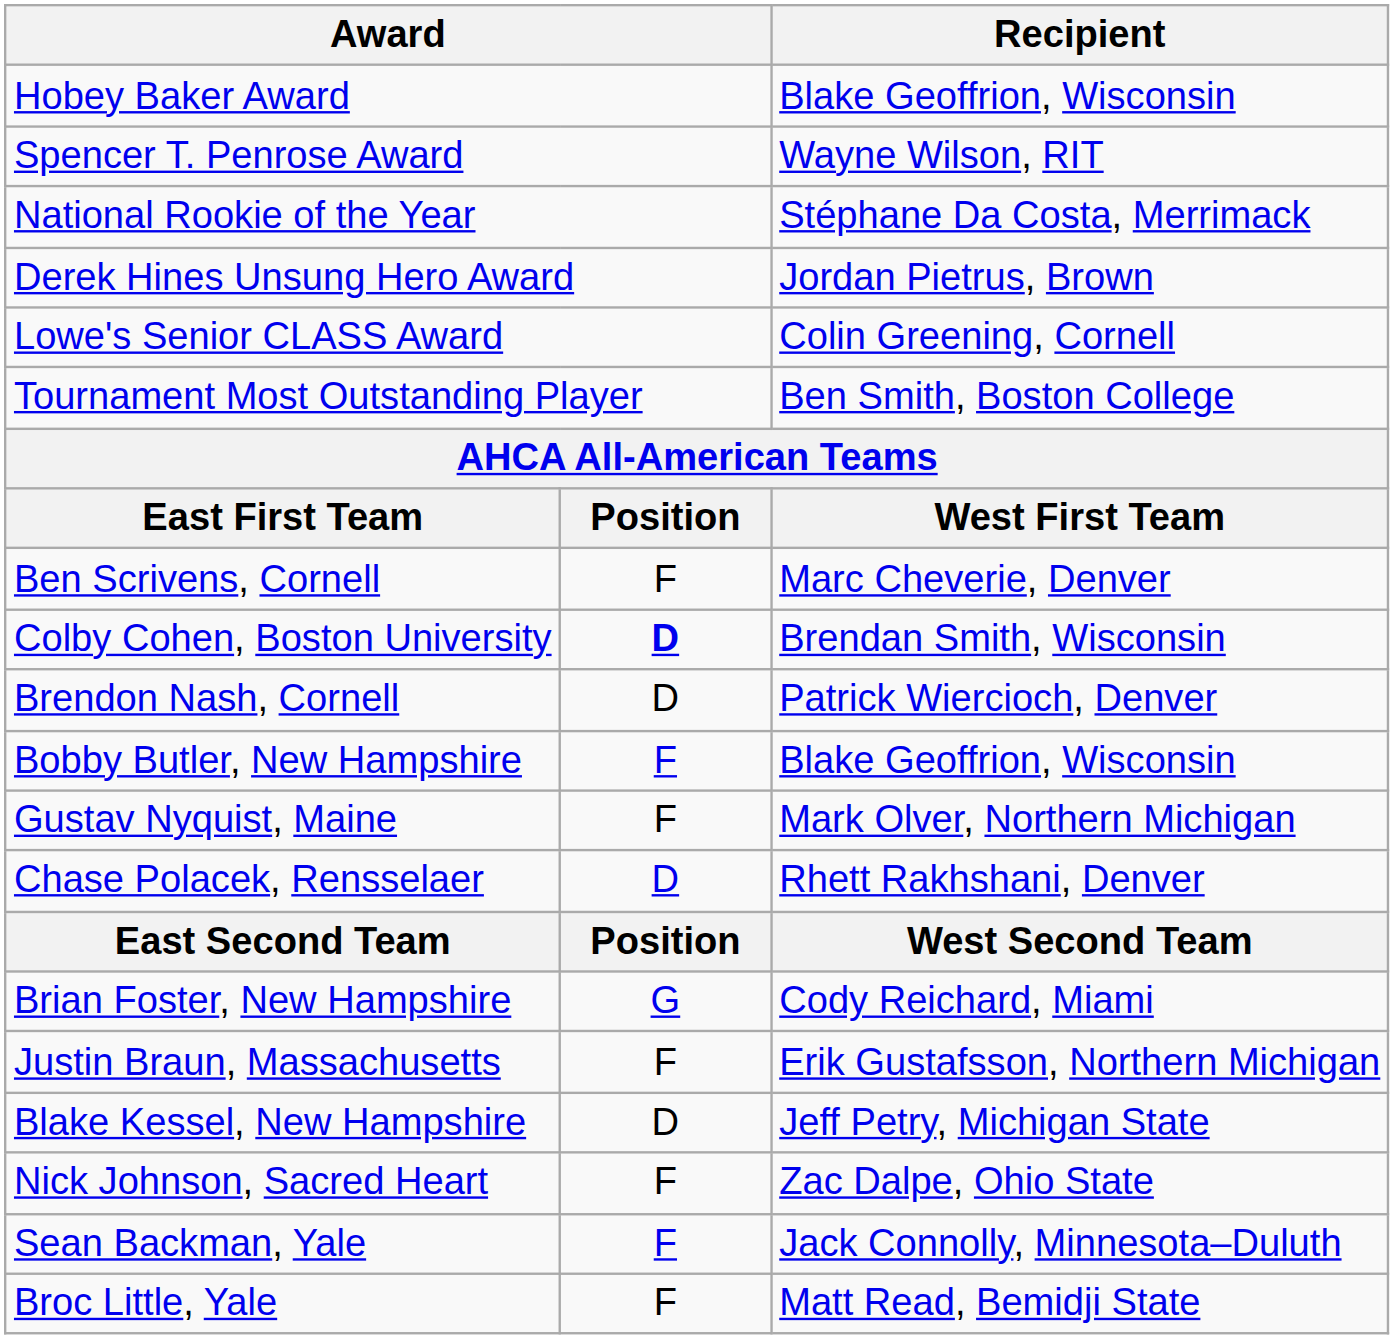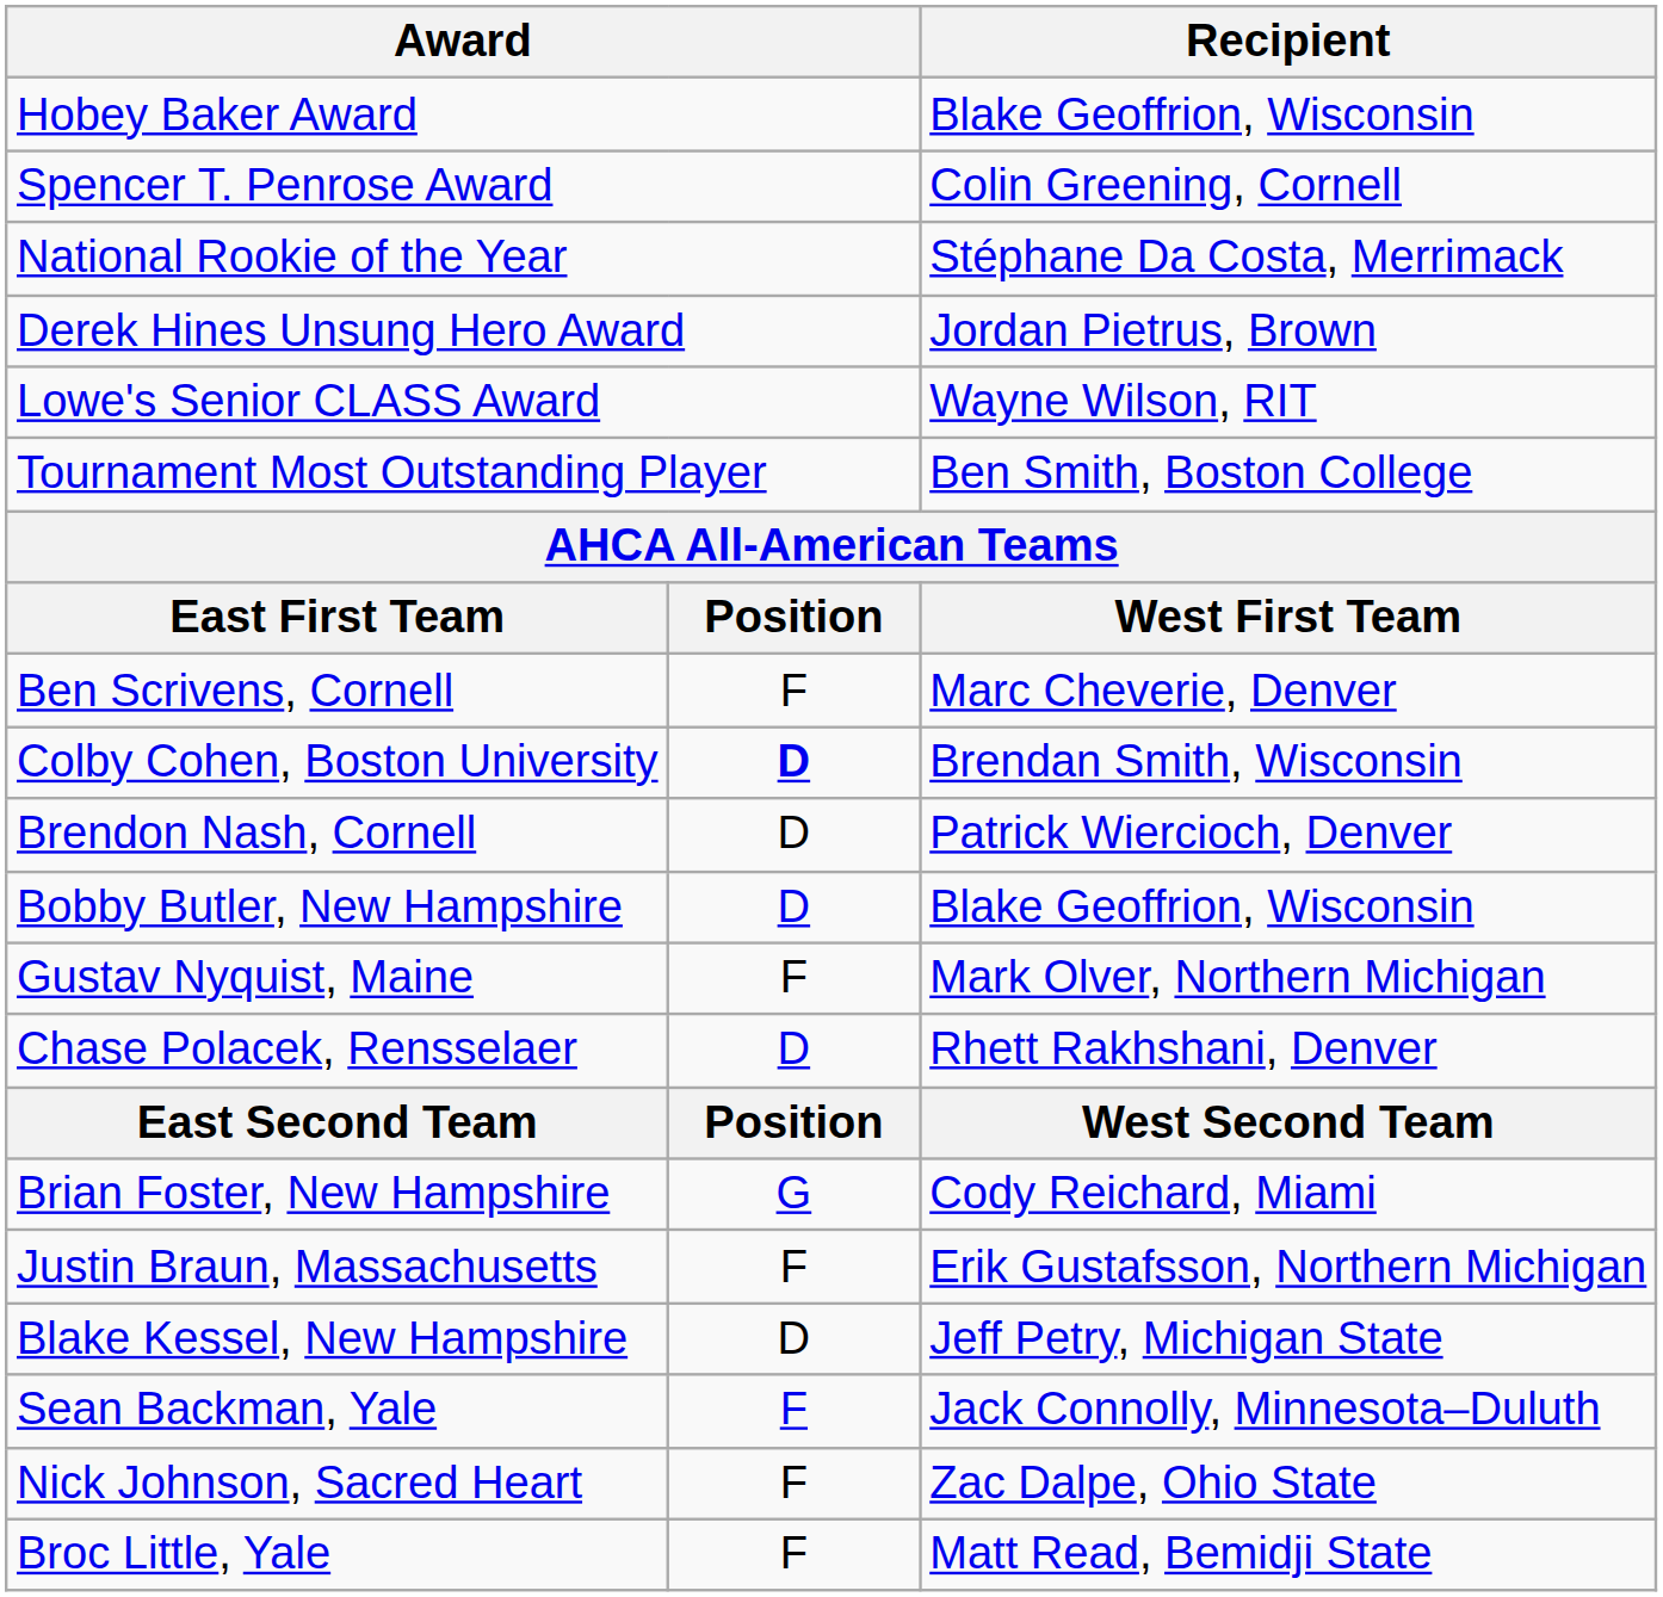 <table class="wikitable">
 <tr>
 <th colspan=2>Award</th>
 <th>Recipient</th>
 </tr>
 <tr>
 <td colspan=2><a href='#'>Hobey Baker Award</a></td>
 <td><a href='#'>Blake Geoffrion</a>, <a href='#'>Wisconsin</a></td>
 </tr>
 <tr>
 <td colspan=2><a href='#'>Spencer T. Penrose Award</a></td>
-<td><a href='#'>Wayne Wilson</a>, <a href='#'>RIT</a></td>
+<td><a href='#'>Colin Greening</a>, <a href='#'>Cornell</a></td>
 </tr>
 <tr>
 <td colspan=2><a href='#'>National Rookie of the Year</a></td>
 <td><a href='#'>Stéphane Da Costa</a>, <a href='#'>Merrimack</a></td>
 </tr>
 <tr>
 <td colspan=2><a href='#'>Derek Hines Unsung Hero Award</a></td>
 <td><a href='#'>Jordan Pietrus</a>, <a href='#'>Brown</a></td>
 </tr>
 <tr>
 <td colspan=2><a href='#'>Lowe's Senior CLASS Award</a></td>
-<td><a href='#'>Colin Greening</a>, <a href='#'>Cornell</a></td>
+<td><a href='#'>Wayne Wilson</a>, <a href='#'>RIT</a></td>
 </tr>
 <tr>
 <td colspan=2><a href='#'>Tournament Most Outstanding Player</a></td>
 <td><a href='#'>Ben Smith</a>, <a href='#'>Boston College</a></td>
 </tr>
 <tr>
 <th colspan=3><a href='#'>AHCA All-American Teams</a></th>
 </tr>
 <tr>
 <th>East First Team</th>
 <th>  Position  </th>
 <th>West First Team</th>
 </tr>
 <tr>
 <td><a href='#'>Ben Scrivens</a>, <a href='#'>Cornell</a></td>
 <td align=center>F</td>
 <td><a href='#'>Marc Cheverie</a>, <a href='#'>Denver</a></td>
 </tr>
 <tr>
 <td><a href='#'>Colby Cohen</a>, <a href='#'>Boston University</a></td>
 <td align=center><strong><a href='#'>D</a></strong></td>
 <td><a href='#'>Brendan Smith</a>, <a href='#'>Wisconsin</a></td>
 </tr>
 <tr>
 <td><a href='#'>Brendon Nash</a>, <a href='#'>Cornell</a></td>
 <td align=center>D</td>
 <td><a href='#'>Patrick Wiercioch</a>, <a href='#'>Denver</a></td>
 </tr>
 <tr>
 <td><a href='#'>Bobby Butler</a>, <a href='#'>New Hampshire</a></td>
-<td align=center><a href='#'>F</a></td>
+<td align=center><a href='#'>D</a></td>
 <td><a href='#'>Blake Geoffrion</a>, <a href='#'>Wisconsin</a></td>
 </tr>
 <tr>
 <td><a href='#'>Gustav Nyquist</a>, <a href='#'>Maine</a></td>
 <td align=center>F</td>
 <td><a href='#'>Mark Olver</a>, <a href='#'>Northern Michigan</a></td>
 </tr>
 <tr>
 <td><a href='#'>Chase Polacek</a>, <a href='#'>Rensselaer</a></td>
 <td align=center><a href='#'>D</a></td>
 <td><a href='#'>Rhett Rakhshani</a>, <a href='#'>Denver</a></td>
 </tr>
 <tr>
 <th>East Second Team</th>
 <th>  Position  </th>
 <th>West Second Team</th>
 </tr>
 <tr>
 <td><a href='#'>Brian Foster</a>, <a href='#'>New Hampshire</a></td>
 <td align=center><a href='#'>G</a></td>
 <td><a href='#'>Cody Reichard</a>, <a href='#'>Miami</a></td>
 </tr>
 <tr>
 <td><a href='#'>Justin Braun</a>, <a href='#'>Massachusetts</a></td>
 <td align=center>F</td>
 <td><a href='#'>Erik Gustafsson</a>, <a href='#'>Northern Michigan</a></td>
 </tr>
 <tr>
 <td><a href='#'>Blake Kessel</a>, <a href='#'>New Hampshire</a></td>
 <td align=center>D</td>
 <td><a href='#'>Jeff Petry</a>, <a href='#'>Michigan State</a></td>
 </tr>
 <tr>
+<td><a href='#'>Sean Backman</a>, <a href='#'>Yale</a></td>
+<td align=center><a href='#'>F</a></td>
+<td><a href='#'>Jack Connolly</a>, <a href='#'>Minnesota–Duluth</a></td>
+</tr>
+<tr>
 <td><a href='#'>Nick Johnson</a>, <a href='#'>Sacred Heart</a></td>
 <td align=center>F</td>
 <td><a href='#'>Zac Dalpe</a>, <a href='#'>Ohio State</a></td>
-</tr>
-<tr>
-<td><a href='#'>Sean Backman</a>, <a href='#'>Yale</a></td>
-<td align=center><a href='#'>F</a></td>
-<td><a href='#'>Jack Connolly</a>, <a href='#'>Minnesota–Duluth</a></td>
 </tr>
 <tr>
 <td><a href='#'>Broc Little</a>, <a href='#'>Yale</a></td>
 <td align=center>F</td>
 <td><a href='#'>Matt Read</a>, <a href='#'>Bemidji State</a></td>
 </tr>
 </table>
